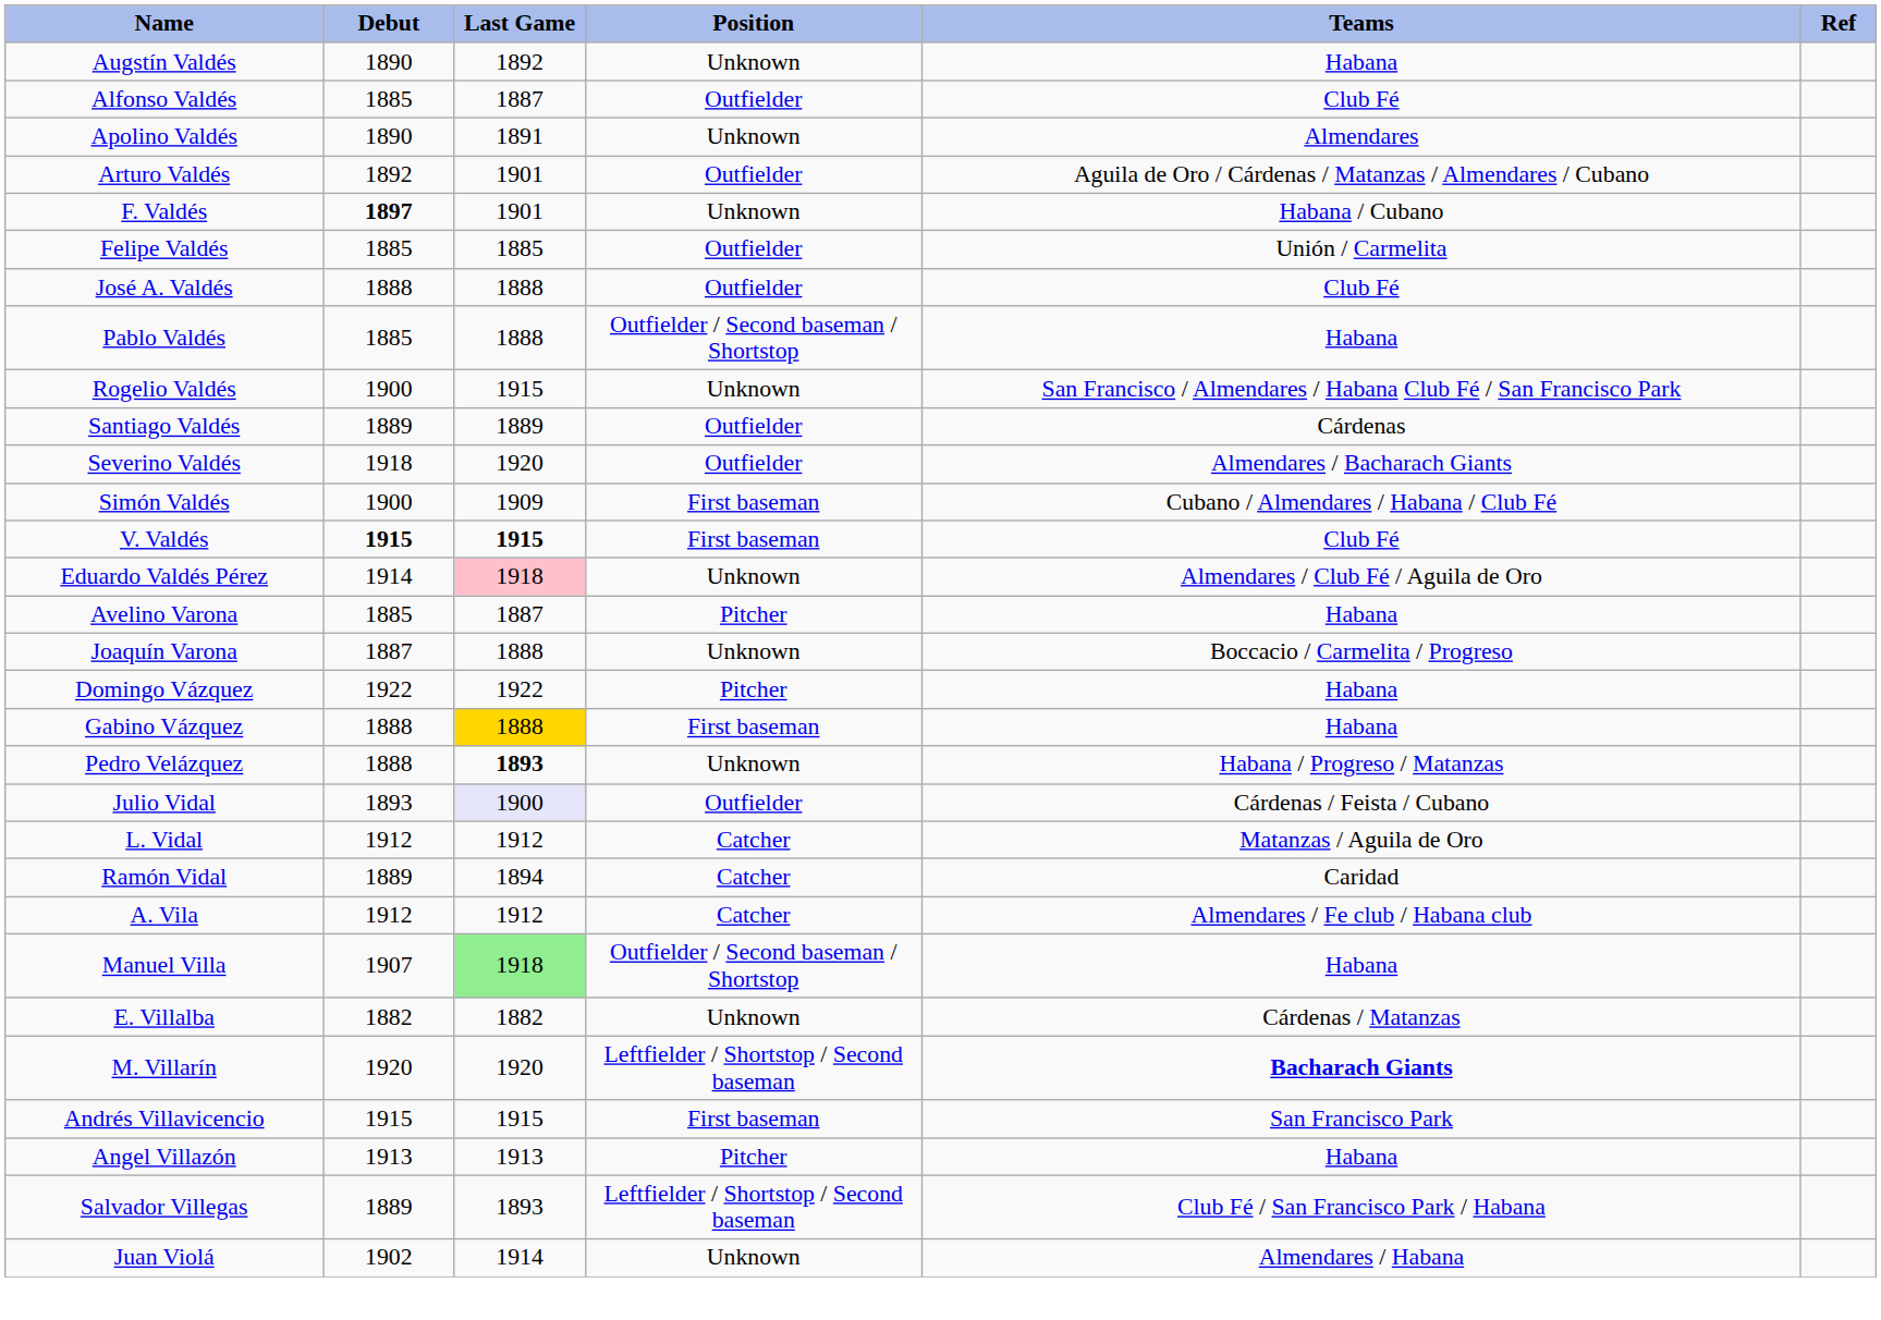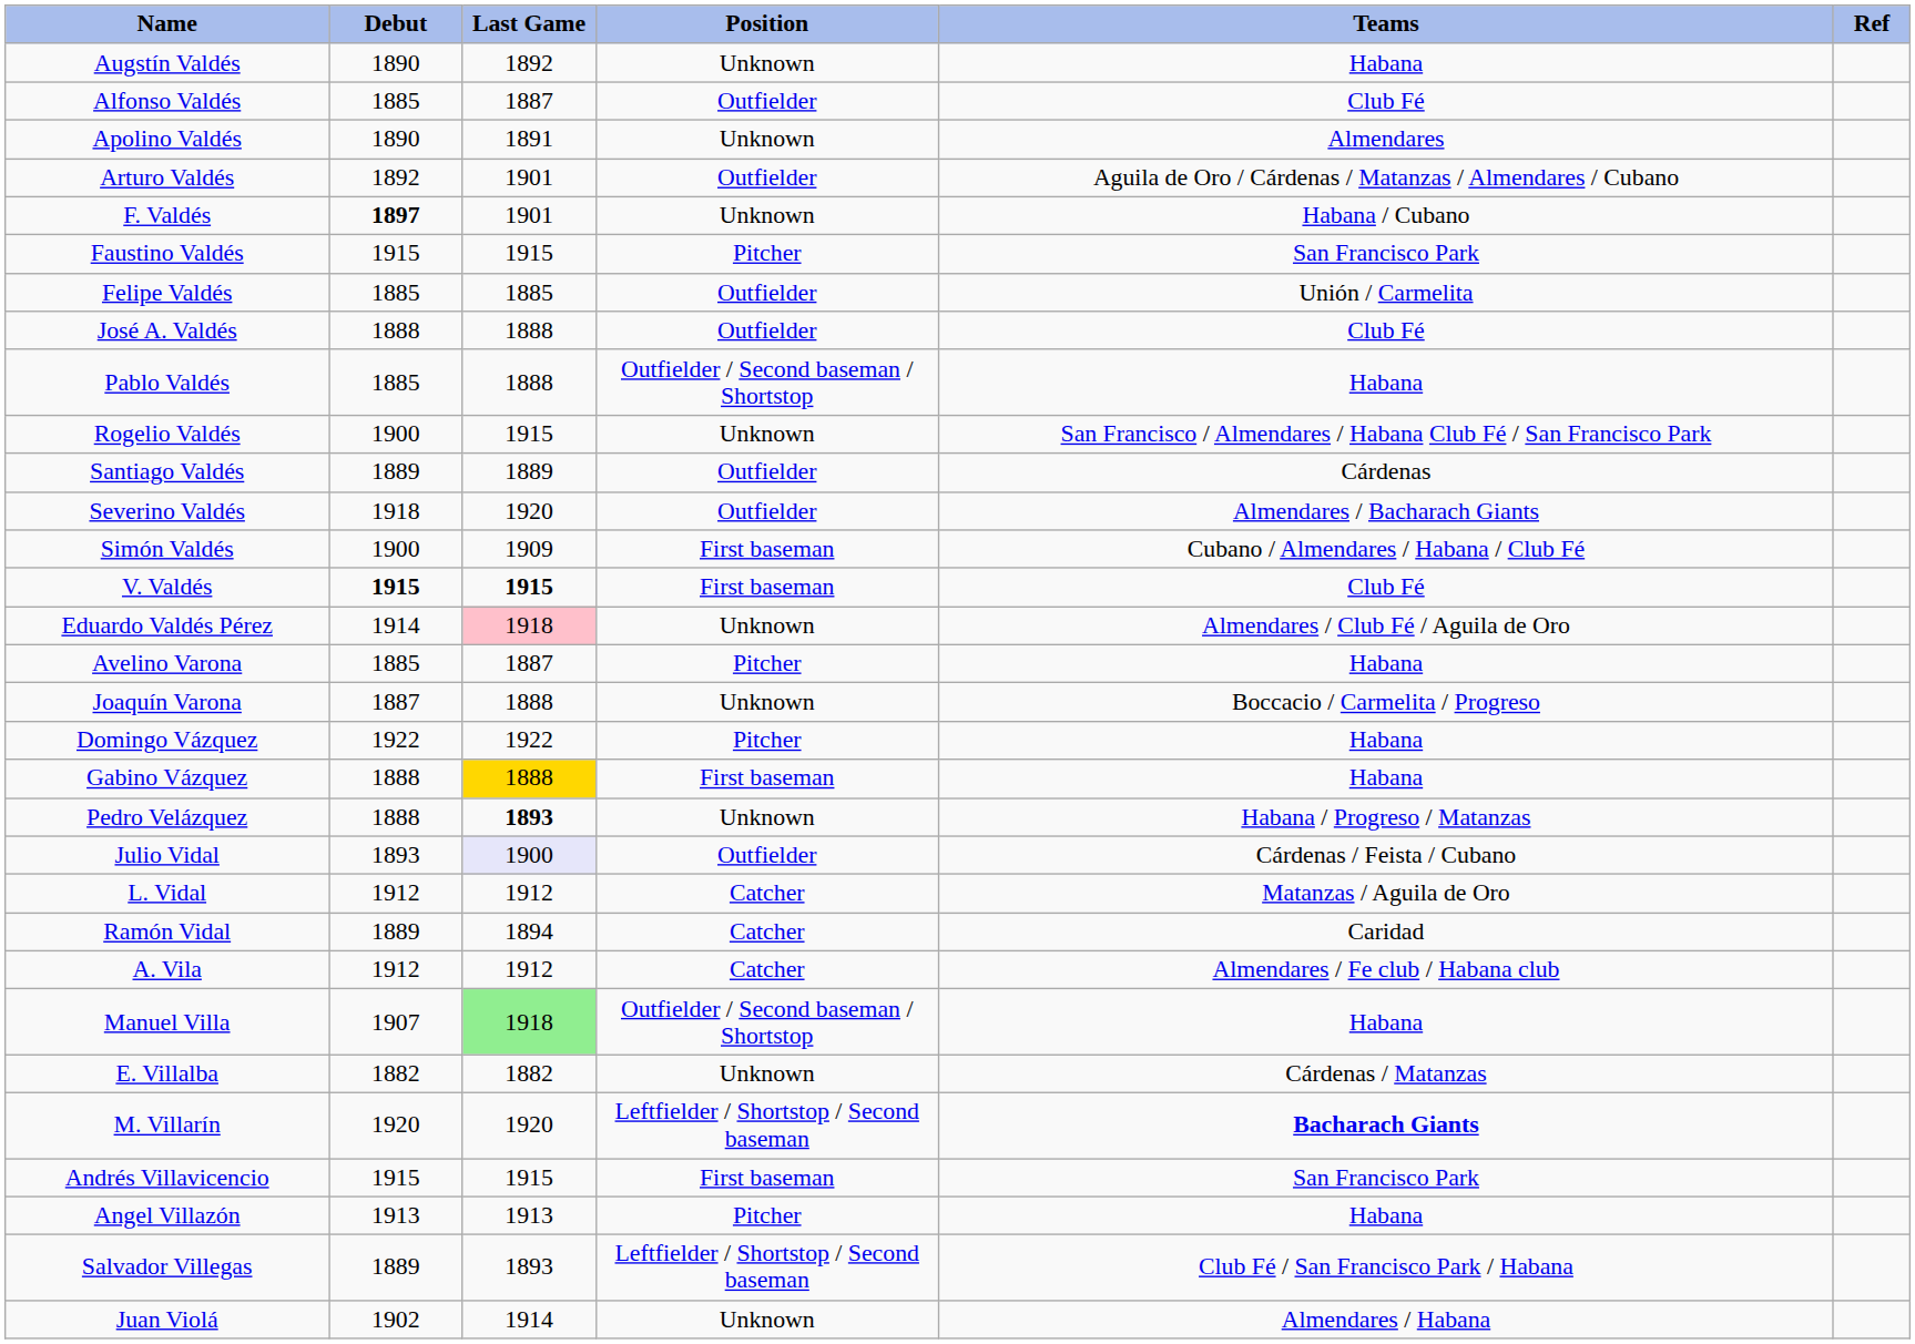 <table class="wikitable" style="width: 100%">
 <tr>
 <th style="background:#a8bdec; width:17%;">Name</th>
 <th style="width:7%; background:#a8bdec;">Debut</th>
 <th style="width:7%; background:#a8bdec;">Last Game</th>
 <th style="width:18%; background:#a8bdec;">Position</th>
 <th style="width:47%; background:#a8bdec;">Teams</th>
 <th style="width:4%; background:#a8bdec;">Ref</th>
 </tr>
 <tr align=center>
 <td><a href='#'>Augstín Valdés</a></td>
 <td>1890</td>
 <td>1892</td>
 <td>Unknown</td>
 <td><a href='#'>Habana</a></td>
 <td></td>
 </tr>
 <tr align=center>
 <td><a href='#'>Alfonso Valdés</a></td>
 <td>1885</td>
 <td>1887</td>
 <td><a href='#'>Outfielder</a></td>
 <td><a href='#'>Club Fé</a></td>
 <td></td>
 </tr>
 <tr align=center>
 <td><a href='#'>Apolino Valdés</a></td>
 <td>1890</td>
 <td>1891</td>
 <td>Unknown</td>
 <td><a href='#'>Almendares</a></td>
 <td></td>
 </tr>
 <tr align=center>
 <td><a href='#'>Arturo Valdés</a></td>
 <td>1892</td>
 <td>1901</td>
 <td><a href='#'>Outfielder</a></td>
 <td>Aguila de Oro / Cárdenas / <a href='#'>Matanzas</a> / <a href='#'>Almendares</a> / Cubano</td>
 <td> </td>
 </tr>
 <tr align=center>
 <td><a href='#'>F. Valdés</a></td>
 <td><strong>1897</strong></td>
 <td>1901</td>
 <td>Unknown</td>
 <td><a href='#'>Habana</a> / Cubano</td>
+<td></td>
+</tr>
+<tr align=center>
+<td><a href='#'>Faustino Valdés</a></td>
+<td>1915</td>
+<td>1915</td>
+<td><a href='#'>Pitcher</a></td>
+<td><a href='#'>San Francisco Park</a></td>
 <td></td>
 </tr>
 <tr align=center>
 <td><a href='#'>Felipe Valdés</a></td>
 <td>1885</td>
 <td>1885</td>
 <td><a href='#'>Outfielder</a></td>
 <td>Unión / <a href='#'>Carmelita</a></td>
 <td></td>
 </tr>
 <tr align=center>
 <td><a href='#'>José A. Valdés</a></td>
 <td>1888</td>
 <td>1888</td>
 <td><a href='#'>Outfielder</a></td>
 <td><a href='#'>Club Fé</a></td>
 <td></td>
 </tr>
 <tr align=center>
 <td><a href='#'>Pablo Valdés</a></td>
 <td>1885</td>
 <td>1888</td>
 <td><a href='#'>Outfielder</a> / <a href='#'>Second baseman</a> / <a href='#'>Shortstop</a></td>
 <td><a href='#'>Habana</a></td>
 <td></td>
 </tr>
 <tr align=center>
 <td><a href='#'>Rogelio Valdés</a></td>
 <td>1900</td>
 <td>1915</td>
 <td>Unknown</td>
 <td><a href='#'>San Francisco</a> / <a href='#'>Almendares</a> / <a href='#'>Habana</a> <a href='#'>Club Fé</a> / <a href='#'>San Francisco Park</a></td>
 <td></td>
 </tr>
 <tr align=center>
 <td><a href='#'>Santiago Valdés</a></td>
 <td>1889</td>
 <td>1889</td>
 <td><a href='#'>Outfielder</a></td>
 <td>Cárdenas</td>
 <td></td>
 </tr>
 <tr align=center>
 <td><a href='#'>Severino Valdés</a></td>
 <td>1918</td>
 <td>1920</td>
 <td><a href='#'>Outfielder</a></td>
 <td><a href='#'>Almendares</a> / <a href='#'>Bacharach Giants</a></td>
 <td></td>
 </tr>
 <tr align=center>
 <td><a href='#'>Simón Valdés</a></td>
 <td>1900</td>
 <td>1909</td>
 <td><a href='#'>First baseman</a></td>
 <td>Cubano / <a href='#'>Almendares</a> / <a href='#'>Habana</a> / <a href='#'>Club Fé</a></td>
 <td></td>
 </tr>
 <tr align=center>
 <td><a href='#'>V. Valdés</a></td>
 <td><strong>1915</strong></td>
 <td><strong>1915</strong></td>
 <td><a href='#'>First baseman</a></td>
 <td><a href='#'>Club Fé</a></td>
 <td></td>
 </tr>
 <tr align=center>
 <td><a href='#'>Eduardo Valdés Pérez</a></td>
 <td>1914</td>
 <td style="background: pink;">1918</td>
 <td>Unknown</td>
 <td><a href='#'>Almendares</a> / <a href='#'>Club Fé</a> / Aguila de Oro</td>
 <td></td>
 </tr>
 <tr align=center>
 <td><a href='#'>Avelino Varona</a></td>
 <td>1885</td>
 <td>1887</td>
 <td><a href='#'>Pitcher</a></td>
 <td><a href='#'>Habana</a></td>
 <td></td>
 </tr>
 <tr align=center>
 <td><a href='#'>Joaquín Varona</a></td>
 <td>1887</td>
 <td>1888</td>
 <td>Unknown</td>
 <td>Boccacio / <a href='#'>Carmelita</a> / <a href='#'>Progreso</a></td>
 <td></td>
 </tr>
 <tr align=center>
 <td><a href='#'>Domingo Vázquez</a></td>
 <td>1922</td>
 <td>1922</td>
 <td><a href='#'>Pitcher</a></td>
 <td><a href='#'>Habana</a></td>
 <td></td>
 </tr>
 <tr align=center>
 <td><a href='#'>Gabino Vázquez</a></td>
 <td>1888</td>
 <td style="background: gold;">1888</td>
 <td><a href='#'>First baseman</a></td>
 <td><a href='#'>Habana</a></td>
 <td></td>
 </tr>
 <tr align=center>
 <td><a href='#'>Pedro Velázquez</a></td>
 <td>1888</td>
 <td><strong>1893</strong></td>
 <td>Unknown</td>
 <td><a href='#'>Habana</a> / <a href='#'>Progreso</a> / <a href='#'>Matanzas</a></td>
 <td></td>
 </tr>
 <tr align=center>
 <td><a href='#'>Julio Vidal</a></td>
 <td>1893</td>
 <td style="background: lavender;">1900</td>
 <td><a href='#'>Outfielder</a></td>
 <td>Cárdenas / Feista / Cubano</td>
 <td> </td>
 </tr>
 <tr align=center>
 <td><a href='#'>L. Vidal</a></td>
 <td>1912</td>
 <td>1912</td>
 <td><a href='#'>Catcher</a></td>
 <td><a href='#'>Matanzas</a> / Aguila de Oro</td>
 <td></td>
 </tr>
 <tr align=center>
 <td><a href='#'>Ramón Vidal</a></td>
 <td>1889</td>
 <td>1894</td>
 <td><a href='#'>Catcher</a></td>
 <td>Caridad</td>
 <td></td>
 </tr>
 <tr align=center>
 <td><a href='#'>A. Vila</a></td>
 <td>1912</td>
 <td>1912</td>
 <td><a href='#'>Catcher</a></td>
 <td><a href='#'>Almendares</a> / <a href='#'>Fe club</a>  / <a href='#'>Habana club</a></td>
 <td></td>
 </tr>
 <tr align=center>
 <td><a href='#'>Manuel Villa</a></td>
 <td>1907</td>
 <td style="background: lightgreen;">1918</td>
 <td><a href='#'>Outfielder</a> / <a href='#'>Second baseman</a> / <a href='#'>Shortstop</a></td>
 <td><a href='#'>Habana</a></td>
 <td></td>
 </tr>
 <tr align=center>
 <td><a href='#'>E. Villalba</a></td>
 <td>1882</td>
 <td>1882</td>
 <td>Unknown</td>
 <td>Cárdenas / <a href='#'>Matanzas</a></td>
 <td></td>
 </tr>
 <tr align=center>
 <td><a href='#'>M. Villarín</a></td>
 <td>1920</td>
 <td>1920</td>
 <td><a href='#'>Leftfielder</a> / <a href='#'>Shortstop</a> / <a href='#'>Second baseman</a></td>
 <td><strong><a href='#'>Bacharach Giants</a></strong></td>
 <td></td>
 </tr>
 <tr align=center>
 <td><a href='#'>Andrés Villavicencio</a></td>
 <td>1915</td>
 <td>1915</td>
 <td><a href='#'>First baseman</a></td>
 <td><a href='#'>San Francisco Park</a></td>
 <td></td>
 </tr>
 <tr align=center>
 <td><a href='#'>Angel Villazón</a></td>
 <td>1913</td>
 <td>1913</td>
 <td><a href='#'>Pitcher</a></td>
 <td><a href='#'>Habana</a></td>
 <td></td>
 </tr>
 <tr align=center>
 <td><a href='#'>Salvador Villegas</a></td>
 <td>1889</td>
 <td>1893</td>
 <td><a href='#'>Leftfielder</a> / <a href='#'>Shortstop</a> / <a href='#'>Second baseman</a></td>
 <td><a href='#'>Club Fé</a> / <a href='#'>San Francisco Park</a> / <a href='#'>Habana</a></td>
 <td></td>
 </tr>
 <tr align=center>
 <td><a href='#'>Juan Violá</a></td>
 <td>1902</td>
 <td>1914</td>
 <td>Unknown</td>
 <td><a href='#'>Almendares</a> / <a href='#'>Habana</a></td>
 <td></td>
 </tr>
 </table>
